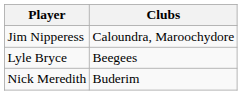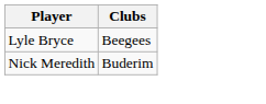 <table class="wikitable">
 <tr>
 <th>Player</th>
 <th>Clubs</th>
-</tr>
-<tr>
-<td>Jim Nipperess</td>
-<td>Caloundra, Maroochydore</td>
 </tr>
 <tr>
 <td>Lyle Bryce</td>
 <td>Beegees</td>
 </tr>
 <tr>
 <td>Nick Meredith</td>
 <td>Buderim</td>
 </tr>
 </table>
